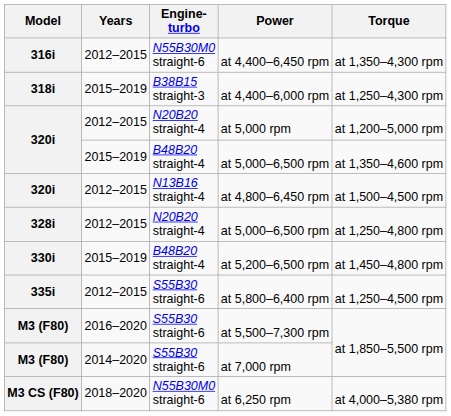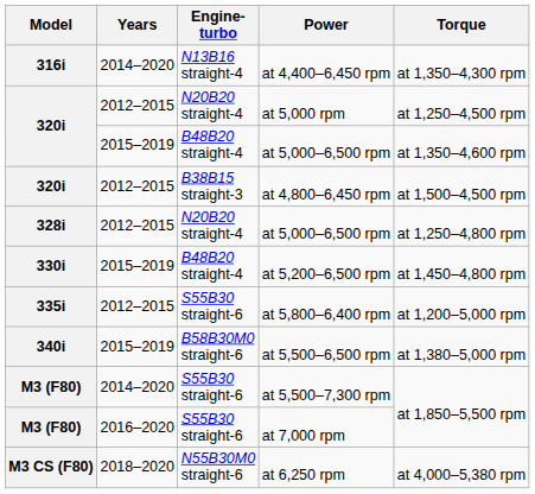 <table class="wikitable sortable">
 <tr>
 <th>Model</th>
 <th>Years</th>
 <th>Engine- <br><a href='#'>turbo</a></th>
 <th>Power</th>
 <th>Torque</th>
 </tr>
 <tr>
 <th>316i</th>
-<td>2012–2015</td>
-<td><em><a href='#'>N55B30M0</a></em> <br> straight-6</td>
+<td>2014–2020</td>
+<td><em><a href='#'>N13B16</a></em> <br> straight-4</td>
 <td> <br> at 4,400–6,450 rpm</td>
 <td> <br> at 1,350–4,300 rpm</td>
-</tr>
-<tr>
-<th>318i</th>
-<td>2015–2019</td>
-<td><em><a href='#'>B38B15</a></em> <br> straight-3</td>
-<td> <br> at 4,400–6,000 rpm</td>
-<td> <br> at 1,250–4,300 rpm</td>
 </tr>
 <tr>
 <th rowspan="2">320i</th>
 <td>2012–2015</td>
 <td><em><a href='#'>N20B20</a></em> <br> straight-4</td>
 <td> <br> at 5,000 rpm</td>
-<td> <br> at 1,200–5,000 rpm</td>
+<td> <br> at 1,250–4,500 rpm</td>
 </tr>
 <tr>
 <td>2015–2019</td>
 <td><em><a href='#'>B48B20</a></em> <br> straight-4</td>
 <td> <br> at 5,000–6,500 rpm</td>
 <td> <br> at 1,350–4,600 rpm</td>
 </tr>
 <tr>
 <th>320i </th>
 <td>2012–2015</td>
-<td><em><a href='#'>N13B16</a></em> <br> straight-4</td>
+<td><em><a href='#'>B38B15</a></em> <br> straight-3</td>
 <td> <br> at 4,800–6,450 rpm</td>
 <td> <br> at 1,500–4,500 rpm</td>
 </tr>
 <tr>
 <th>328i</th>
 <td>2012–2015</td>
 <td><em><a href='#'>N20B20</a></em> <br> straight-4</td>
 <td> <br> at 5,000–6,500 rpm</td>
 <td> <br> at 1,250–4,800 rpm</td>
 </tr>
 <tr>
 <th>330i</th>
 <td>2015–2019</td>
 <td><em><a href='#'>B48B20</a></em> <br> straight-4</td>
 <td> <br> at 5,200–6,500 rpm</td>
 <td> <br> at 1,450–4,800 rpm</td>
 </tr>
 <tr>
 <th>335i</th>
 <td>2012–2015</td>
 <td><em><a href='#'>S55B30</a></em> <br> straight-6</td>
 <td> <br> at 5,800–6,400 rpm</td>
-<td> <br> at 1,250–4,500 rpm</td>
+<td> <br> at 1,200–5,000 rpm</td>
+</tr>
+<tr>
+<th>340i</th>
+<td>2015–2019</td>
+<td><em><a href='#'>B58B30M0</a></em> <br> straight-6</td>
+<td> <br> at 5,500–6,500 rpm</td>
+<td> <br> at 1,380–5,000 rpm</td>
 </tr>
 <tr>
 <th>M3 (F80)</th>
-<td>2016–2020</td>
+<td>2014–2020</td>
 <td><em><a href='#'>S55B30</a></em> <br> straight-6</td>
 <td> <br> at 5,500–7,300 rpm</td>
 <td rowspan="2"> <br> at 1,850–5,500 rpm</td>
 </tr>
 <tr>
 <th>M3  (F80)</th>
-<td>2014–2020</td>
+<td>2016–2020</td>
 <td><em><a href='#'>S55B30</a></em> <br> straight-6</td>
 <td> <br> at 7,000 rpm</td>
 </tr>
 <tr>
 <th>M3 CS (F80)</th>
 <td>2018–2020</td>
 <td><em><a href='#'>N55B30M0</a></em> <br> straight-6</td>
 <td> <br> at 6,250 rpm</td>
 <td> <br> at 4,000–5,380 rpm</td>
 </tr>
 </table>
